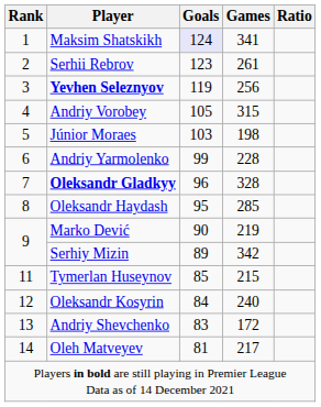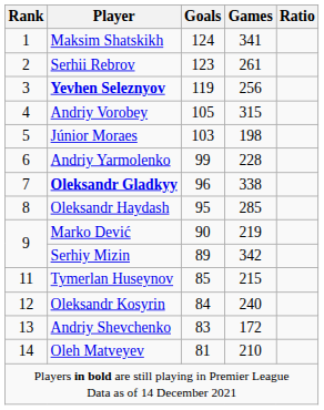 <table class="wikitable sortable" style="font-size:100%; text-align:center;">
 <tr>
 <th align="center"><strong>Rank</strong></th>
 <th align="center"><strong>Player</strong></th>
 <th align="center"><strong>Goals</strong></th>
 <th align="center"><strong>Games</strong></th>
 <th align="center"><strong>Ratio</strong></th>
 </tr>
 <tr>
 <td>1</td>
 <td style="text-align:left;"> <a href='#'>Maksim Shatskikh</a></td>
-<td align="center" style="background: lavender;">124</td>
+<td align="center">124</td>
 <td align="center">341</td>
 <td align="center"></td>
 </tr>
 <tr>
 <td>2</td>
 <td style="text-align:left;"> <a href='#'>Serhii Rebrov</a></td>
 <td align="center">123</td>
 <td align="center">261</td>
 <td align="center"></td>
 </tr>
 <tr>
 <td>3</td>
 <td style="text-align:left;"> <strong><a href='#'>Yevhen Seleznyov</a></strong></td>
 <td align="center">119</td>
 <td align="center">256</td>
 <td align="center"></td>
 </tr>
 <tr>
 <td>4</td>
 <td style="text-align:left;"> <a href='#'>Andriy Vorobey</a></td>
 <td align="center">105</td>
 <td align="center">315</td>
 <td align="center"></td>
 </tr>
 <tr>
 <td>5</td>
 <td style="text-align:left;">  <a href='#'>Júnior Moraes</a></td>
 <td align="center">103</td>
 <td align="center">198</td>
 <td align="center"></td>
 </tr>
 <tr>
 <td>6</td>
 <td style="text-align:left;"> <a href='#'>Andriy Yarmolenko</a></td>
 <td align="center">99</td>
 <td align="center">228</td>
 <td align="center"></td>
 </tr>
 <tr>
 <td>7</td>
 <td align="left"> <strong><a href='#'>Oleksandr Gladkyy</a></strong></td>
 <td align="center">96</td>
-<td align="center">328</td>
+<td align="center">338</td>
 <td align="center"></td>
 </tr>
 <tr>
 <td>8</td>
 <td style="text-align:left;"> <a href='#'>Oleksandr Haydash</a></td>
 <td align="center">95</td>
 <td align="center">285</td>
 <td align="center"></td>
 </tr>
 <tr>
 <td rowspan=2>9</td>
 <td style="text-align:left;">  <a href='#'>Marko Dević</a></td>
 <td align="center">90</td>
 <td align="center">219</td>
 <td align="center"></td>
 </tr>
 <tr>
 <td style="text-align:left;"> <a href='#'>Serhiy Mizin</a></td>
 <td align="center">89</td>
 <td align="center">342</td>
 <td align="center"></td>
 </tr>
 <tr>
 <td>11</td>
 <td style="text-align:left;"> <a href='#'>Tymerlan Huseynov</a></td>
 <td align="center">85</td>
 <td align="center">215</td>
 <td align="center"></td>
 </tr>
 <tr>
 <td>12</td>
 <td style="text-align:left;"> <a href='#'>Oleksandr Kosyrin</a></td>
 <td align="center">84</td>
 <td align="center">240</td>
 <td align="center"></td>
 </tr>
 <tr>
 <td>13</td>
 <td style="text-align:left;"> <a href='#'>Andriy Shevchenko</a></td>
 <td align="center">83</td>
 <td align="center">172</td>
 <td align="center"></td>
 </tr>
 <tr>
 <td>14</td>
 <td style="text-align:left;"> <a href='#'>Oleh Matveyev</a></td>
 <td align="center">81</td>
-<td align="center">217</td>
+<td align="center">210</td>
 <td align="center"></td>
 </tr>
 <tr>
 <td colspan="5"><small>Players <strong>in bold</strong> are still playing in Premier League</small><br><small>Data as of 14 December 2021</small></td>
 </tr>
 </table>
